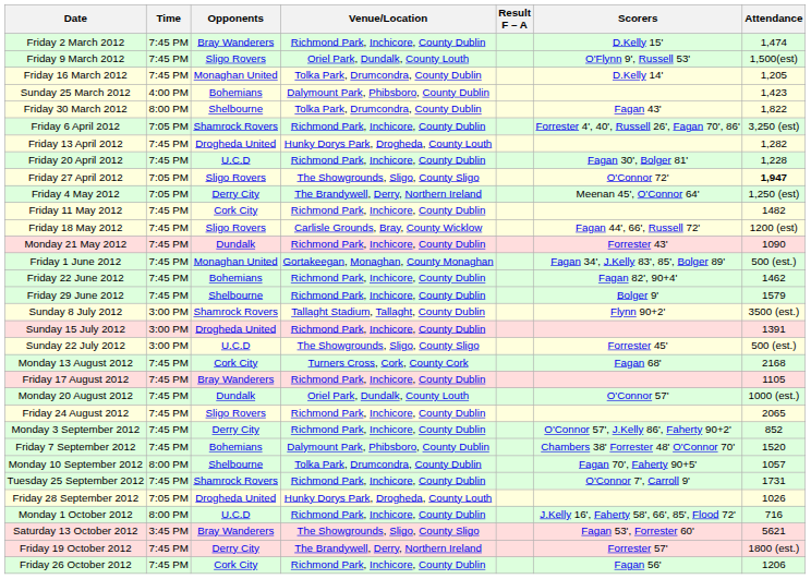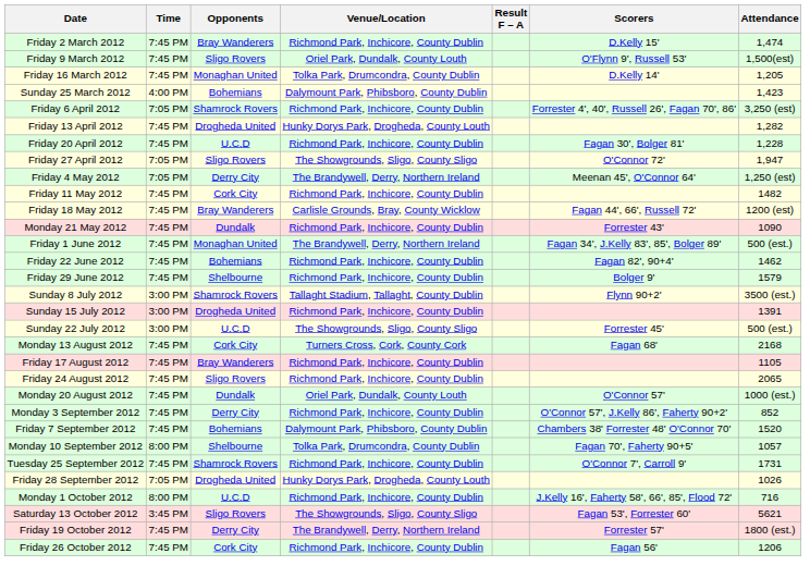 <table class="wikitable" style="text-align:center">
 <tr>
 <th>Date</th>
 <th>Time</th>
 <th>Opponents</th>
 <th>Venue/Location</th>
 <th>Result<br>F – A</th>
 <th>Scorers</th>
 <th>Attendance</th>
 </tr>
 <tr bgcolor="#ddffdd">
 <td>Friday 2 March 2012</td>
 <td>7:45 PM</td>
 <td><a href='#'>Bray Wanderers</a></td>
 <td><a href='#'>Richmond Park</a>, <a href='#'>Inchicore</a>, <a href='#'>County Dublin</a></td>
 <td></td>
 <td><a href='#'>D.Kelly</a> 15'</td>
 <td>1,474</td>
 </tr>
 <tr bgcolor="#ddffdd">
 <td>Friday 9 March 2012</td>
 <td>7:45 PM</td>
 <td><a href='#'>Sligo Rovers</a></td>
 <td><a href='#'>Oriel Park</a>, <a href='#'>Dundalk</a>, <a href='#'>County Louth</a></td>
 <td></td>
 <td><a href='#'>O'Flynn</a> 9', <a href='#'>Russell</a> 53'</td>
 <td>1,500(est)</td>
 </tr>
 <tr bgcolor="#ffffdd">
 <td>Friday 16 March 2012</td>
 <td>7:45 PM</td>
 <td><a href='#'>Monaghan United</a></td>
 <td><a href='#'>Tolka Park</a>, <a href='#'>Drumcondra</a>, <a href='#'>County Dublin</a></td>
 <td></td>
 <td><a href='#'>D.Kelly</a> 14'</td>
 <td>1,205</td>
 </tr>
 <tr bgcolor="#ffffdd">
 <td>Sunday 25 March 2012</td>
 <td>4:00 PM</td>
 <td><a href='#'>Bohemians</a></td>
 <td><a href='#'>Dalymount Park</a>, <a href='#'>Phibsboro</a>, <a href='#'>County Dublin</a></td>
 <td></td>
 <td></td>
 <td>1,423</td>
 </tr>
-<tr bgcolor="#ffffdd">
-<td>Friday 30 March 2012</td>
-<td>8:00 PM</td>
-<td><a href='#'>Shelbourne</a></td>
-<td><a href='#'>Tolka Park</a>, <a href='#'>Drumcondra</a>, <a href='#'>County Dublin</a></td>
-<td></td>
-<td><a href='#'>Fagan</a> 43'</td>
-<td>1,822</td>
-</tr>
 <tr bgcolor="#ddffdd">
 <td>Friday 6 April 2012</td>
 <td>7:05 PM</td>
 <td><a href='#'>Shamrock Rovers</a></td>
 <td><a href='#'>Richmond Park</a>, <a href='#'>Inchicore</a>, <a href='#'>County Dublin</a></td>
 <td></td>
 <td><a href='#'>Forrester</a> 4', 40', <a href='#'>Russell</a> 26', <a href='#'>Fagan</a> 70', 86'</td>
 <td>3,250 (est)</td>
 </tr>
 <tr bgcolor="#ffffdd">
 <td>Friday 13 April 2012</td>
 <td>7:45 PM</td>
 <td><a href='#'>Drogheda United</a></td>
 <td><a href='#'>Hunky Dorys Park</a>, <a href='#'>Drogheda</a>, <a href='#'>County Louth</a></td>
 <td></td>
 <td></td>
 <td>1,282</td>
 </tr>
 <tr bgcolor="#ddffdd">
 <td>Friday 20 April 2012</td>
 <td>7:45 PM</td>
 <td><a href='#'>U.C.D</a></td>
 <td><a href='#'>Richmond Park</a>, <a href='#'>Inchicore</a>, <a href='#'>County Dublin</a></td>
 <td></td>
 <td><a href='#'>Fagan</a> 30', <a href='#'>Bolger</a> 81'</td>
 <td>1,228</td>
 </tr>
 <tr bgcolor="#ffffdd">
 <td>Friday 27 April 2012</td>
 <td>7:05 PM</td>
 <td><a href='#'>Sligo Rovers</a></td>
 <td><a href='#'>The Showgrounds</a>, <a href='#'>Sligo</a>, <a href='#'>County Sligo</a></td>
 <td></td>
 <td><a href='#'>O'Connor</a> 72'</td>
-<td><strong>1,947</strong></td>
+<td>1,947</td>
 </tr>
 <tr bgcolor="#ddffdd">
 <td>Friday 4 May 2012</td>
 <td>7:05 PM</td>
 <td><a href='#'>Derry City</a></td>
 <td><a href='#'>The Brandywell</a>, <a href='#'>Derry</a>, <a href='#'>Northern Ireland</a></td>
 <td></td>
 <td>Meenan 45', <a href='#'>O'Connor</a> 64'</td>
 <td>1,250 (est)</td>
 </tr>
 <tr bgcolor="#ffffdd">
 <td>Friday 11 May 2012</td>
 <td>7:45 PM</td>
 <td><a href='#'>Cork City</a></td>
 <td><a href='#'>Richmond Park</a>, <a href='#'>Inchicore</a>, <a href='#'>County Dublin</a></td>
 <td></td>
 <td></td>
 <td>1482</td>
 </tr>
 <tr bgcolor="#ffffdd">
 <td>Friday 18 May 2012</td>
 <td>7:45 PM</td>
-<td><a href='#'>Sligo Rovers</a></td>
+<td><a href='#'>Bray Wanderers</a></td>
 <td><a href='#'>Carlisle Grounds</a>, <a href='#'>Bray</a>, <a href='#'>County Wicklow</a></td>
 <td></td>
 <td><a href='#'>Fagan</a> 44', 66', <a href='#'>Russell</a> 72'</td>
 <td>1200 (est)</td>
 </tr>
 <tr bgcolor="#ffdddd">
 <td>Monday 21 May 2012</td>
 <td>7:45 PM</td>
 <td><a href='#'>Dundalk</a></td>
 <td><a href='#'>Richmond Park</a>, <a href='#'>Inchicore</a>, <a href='#'>County Dublin</a></td>
 <td></td>
 <td><a href='#'>Forrester</a> 43'</td>
 <td>1090</td>
 </tr>
 <tr bgcolor="#ddffdd">
 <td>Friday 1 June 2012</td>
 <td>7:45 PM</td>
 <td><a href='#'>Monaghan United</a></td>
-<td><a href='#'>Gortakeegan</a>, <a href='#'>Monaghan</a>, <a href='#'>County Monaghan</a></td>
+<td><a href='#'>The Brandywell</a>, <a href='#'>Derry</a>, <a href='#'>Northern Ireland</a></td>
 <td></td>
 <td><a href='#'>Fagan</a> 34', <a href='#'>J.Kelly</a> 83', 85', <a href='#'>Bolger</a> 89'</td>
 <td>500 (est.)</td>
 </tr>
 <tr bgcolor="#ddffdd">
 <td>Friday 22 June 2012</td>
 <td>7:45 PM</td>
 <td><a href='#'>Bohemians</a></td>
 <td><a href='#'>Richmond Park</a>, <a href='#'>Inchicore</a>, <a href='#'>County Dublin</a></td>
 <td></td>
 <td><a href='#'>Fagan</a> 82', 90+4'</td>
 <td>1462</td>
 </tr>
 <tr bgcolor="#ddffdd">
 <td>Friday 29 June 2012</td>
 <td>7:45 PM</td>
 <td><a href='#'>Shelbourne</a></td>
 <td><a href='#'>Richmond Park</a>, <a href='#'>Inchicore</a>, <a href='#'>County Dublin</a></td>
 <td></td>
 <td><a href='#'>Bolger</a> 9'</td>
 <td>1579</td>
 </tr>
 <tr bgcolor="#ffffdd">
 <td>Sunday 8 July 2012</td>
 <td>3:00 PM</td>
 <td><a href='#'>Shamrock Rovers</a></td>
 <td><a href='#'>Tallaght Stadium</a>, <a href='#'>Tallaght</a>, <a href='#'>County Dublin</a></td>
 <td></td>
 <td><a href='#'>Flynn</a> 90+2'</td>
 <td>3500 (est.)</td>
 </tr>
 <tr bgcolor="#ffdddd">
 <td>Sunday 15 July 2012</td>
 <td>3:00 PM</td>
 <td><a href='#'>Drogheda United</a></td>
 <td><a href='#'>Richmond Park</a>, <a href='#'>Inchicore</a>, <a href='#'>County Dublin</a></td>
 <td></td>
 <td></td>
 <td>1391</td>
 </tr>
 <tr bgcolor="#ffffdd">
 <td>Sunday 22 July 2012</td>
 <td>3:00 PM</td>
 <td><a href='#'>U.C.D</a></td>
 <td><a href='#'>The Showgrounds</a>, <a href='#'>Sligo</a>, <a href='#'>County Sligo</a></td>
 <td></td>
 <td><a href='#'>Forrester</a> 45'</td>
 <td>500 (est.)</td>
 </tr>
 <tr bgcolor ="#ddffdd">
 <td>Monday 13 August 2012</td>
 <td>7:45 PM</td>
 <td><a href='#'>Cork City</a></td>
 <td><a href='#'>Turners Cross</a>, <a href='#'>Cork</a>, <a href='#'>County Cork</a></td>
 <td></td>
 <td><a href='#'>Fagan</a> 68'</td>
 <td>2168</td>
 </tr>
 <tr bgcolor="#ffdddd">
 <td>Friday 17 August 2012</td>
 <td>7:45 PM</td>
 <td><a href='#'>Bray Wanderers</a></td>
 <td><a href='#'>Richmond Park</a>, <a href='#'>Inchicore</a>, <a href='#'>County Dublin</a></td>
 <td></td>
 <td></td>
 <td>1105</td>
 </tr>
+<tr bgcolor="#ffffdd">
+<td>Friday 24 August 2012</td>
+<td>7:45 PM</td>
+<td><a href='#'>Sligo Rovers</a></td>
+<td><a href='#'>Richmond Park</a>, <a href='#'>Inchicore</a>, <a href='#'>County Dublin</a></td>
+<td></td>
+<td></td>
+<td>2065</td>
+</tr>
 <tr bgcolor ="#ddffdd">
 <td>Monday 20 August 2012</td>
 <td>7:45 PM</td>
 <td><a href='#'>Dundalk</a></td>
 <td><a href='#'>Oriel Park</a>, <a href='#'>Dundalk</a>, <a href='#'>County Louth</a></td>
 <td></td>
 <td><a href='#'>O'Connor</a> 57'</td>
 <td>1000 (est.)</td>
-</tr>
-<tr bgcolor="#ffffdd">
-<td>Friday 24 August 2012</td>
-<td>7:45 PM</td>
-<td><a href='#'>Sligo Rovers</a></td>
-<td><a href='#'>Richmond Park</a>, <a href='#'>Inchicore</a>, <a href='#'>County Dublin</a></td>
-<td></td>
-<td></td>
-<td>2065</td>
 </tr>
 <tr bgcolor="#ddffdd">
 <td>Monday 3 September 2012</td>
 <td>7:45 PM</td>
 <td><a href='#'>Derry City</a></td>
 <td><a href='#'>Richmond Park</a>, <a href='#'>Inchicore</a>, <a href='#'>County Dublin</a></td>
 <td></td>
 <td><a href='#'>O'Connor</a> 57', <a href='#'>J.Kelly</a> 86', <a href='#'>Faherty</a> 90+2'</td>
 <td>852</td>
 </tr>
 <tr bgcolor="#ddffdd">
 <td>Friday 7 September 2012</td>
 <td>7:45 PM</td>
 <td><a href='#'>Bohemians</a></td>
 <td><a href='#'>Dalymount Park</a>, <a href='#'>Phibsboro</a>, <a href='#'>County Dublin</a></td>
 <td></td>
 <td><a href='#'>Chambers</a> 38' <a href='#'>Forrester</a> 48' <a href='#'>O'Connor</a> 70'</td>
 <td>1520</td>
 </tr>
 <tr bgcolor="#ddffdd">
 <td>Monday 10 September 2012</td>
 <td>8:00 PM</td>
 <td><a href='#'>Shelbourne</a></td>
 <td><a href='#'>Tolka Park</a>, <a href='#'>Drumcondra</a>, <a href='#'>County Dublin</a></td>
 <td></td>
 <td><a href='#'>Fagan</a> 70', <a href='#'>Faherty</a> 90+5'</td>
 <td>1057</td>
 </tr>
 <tr bgcolor="#ddffdd">
 <td>Tuesday 25 September 2012</td>
 <td>7:45 PM</td>
 <td><a href='#'>Shamrock Rovers</a></td>
 <td><a href='#'>Richmond Park</a>, <a href='#'>Inchicore</a>, <a href='#'>County Dublin</a></td>
 <td></td>
 <td><a href='#'>O'Connor</a> 7', <a href='#'>Carroll</a> 9'</td>
 <td>1731</td>
 </tr>
 <tr bgcolor="#ffffdd">
 <td>Friday 28 September 2012</td>
 <td>7:05 PM</td>
 <td><a href='#'>Drogheda United</a></td>
 <td><a href='#'>Hunky Dorys Park</a>, <a href='#'>Drogheda</a>, <a href='#'>County Louth</a></td>
 <td></td>
 <td></td>
 <td>1026</td>
 </tr>
 <tr bgcolor="#ddffdd">
 <td>Monday 1 October 2012</td>
 <td>8:00 PM</td>
 <td><a href='#'>U.C.D</a></td>
 <td><a href='#'>Richmond Park</a>, <a href='#'>Inchicore</a>, <a href='#'>County Dublin</a></td>
 <td></td>
 <td><a href='#'>J.Kelly</a> 16', <a href='#'>Faherty</a> 58', 66', 85', <a href='#'>Flood</a> 72'</td>
 <td>716</td>
 </tr>
 <tr bgcolor="#ffdddd">
 <td>Saturday 13 October 2012</td>
 <td>3:45 PM</td>
-<td><a href='#'>Bray Wanderers</a></td>
+<td><a href='#'>Sligo Rovers</a></td>
 <td><a href='#'>The Showgrounds</a>, <a href='#'>Sligo</a>, <a href='#'>County Sligo</a></td>
 <td></td>
 <td><a href='#'>Fagan</a> 53', <a href='#'>Forrester</a> 60'</td>
 <td>5621</td>
 </tr>
 <tr bgcolor="#ffdddd">
 <td>Friday 19 October 2012</td>
 <td>7:45 PM</td>
 <td><a href='#'>Derry City</a></td>
 <td><a href='#'>The Brandywell</a>, <a href='#'>Derry</a>, <a href='#'>Northern Ireland</a></td>
 <td></td>
 <td><a href='#'>Forrester</a> 57'</td>
 <td>1800 (est.)</td>
 </tr>
 <tr bgcolor="#ddffdd">
 <td>Friday 26 October 2012</td>
 <td>7:45 PM</td>
 <td><a href='#'>Cork City</a></td>
 <td><a href='#'>Richmond Park</a>, <a href='#'>Inchicore</a>, <a href='#'>County Dublin</a></td>
 <td></td>
 <td><a href='#'>Fagan</a> 56'</td>
 <td>1206</td>
 </tr>
 </table>
